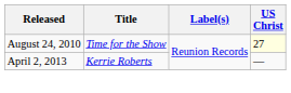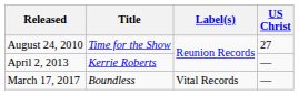 <table class="wikitable">
 <tr>
 <th>Released</th>
 <th>Title</th>
 <th><a href='#'>Label(s)</a></th>
 <th><a href='#'>US<br>Christ</a></th>
 </tr>
 <tr>
 <td>August 24, 2010</td>
 <td><em><a href='#'>Time for the Show</a></em></td>
 <td rowspan="2"><a href='#'>Reunion Records</a></td>
-<td style="background: lightyellow;">27</td>
+<td>27</td>
 </tr>
 <tr>
 <td>April 2, 2013</td>
 <td><em><a href='#'>Kerrie Roberts</a></em></td>
 <td>—</td>
 </tr>
+<tr>
+<td>March 17, 2017</td>
+<td><em>Boundless</em></td>
+<td rowspan="1">Vital Records</td>
+<td>—</td>
+</tr>
 </table>
